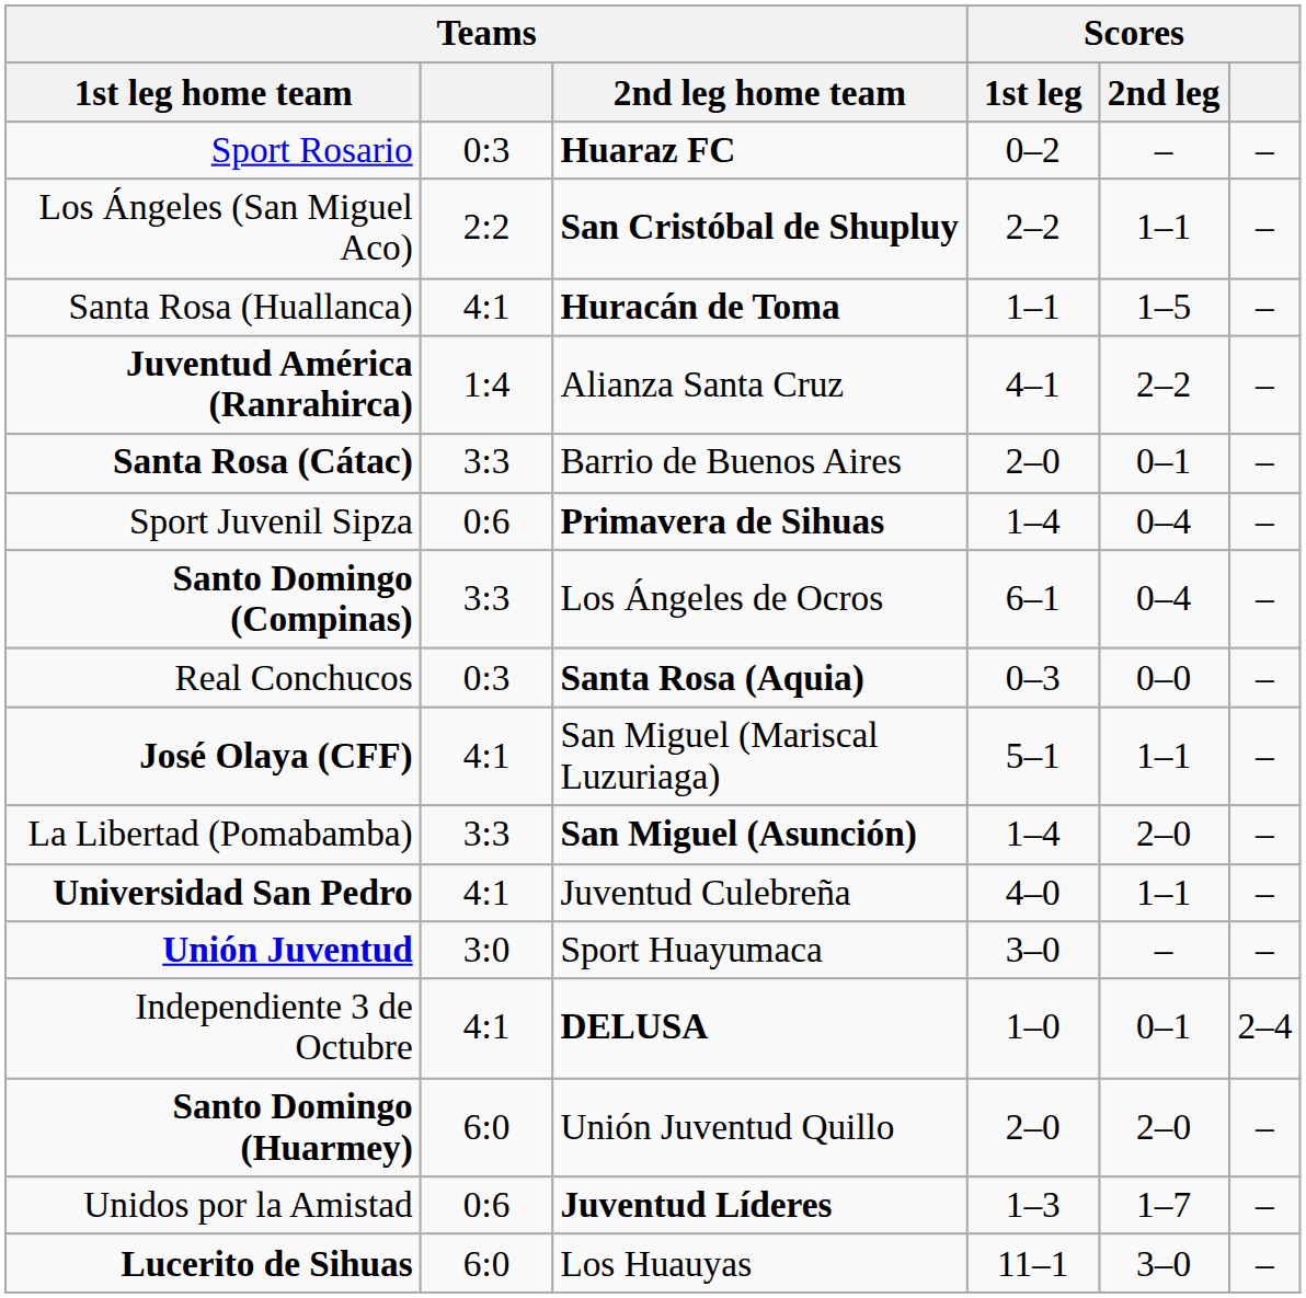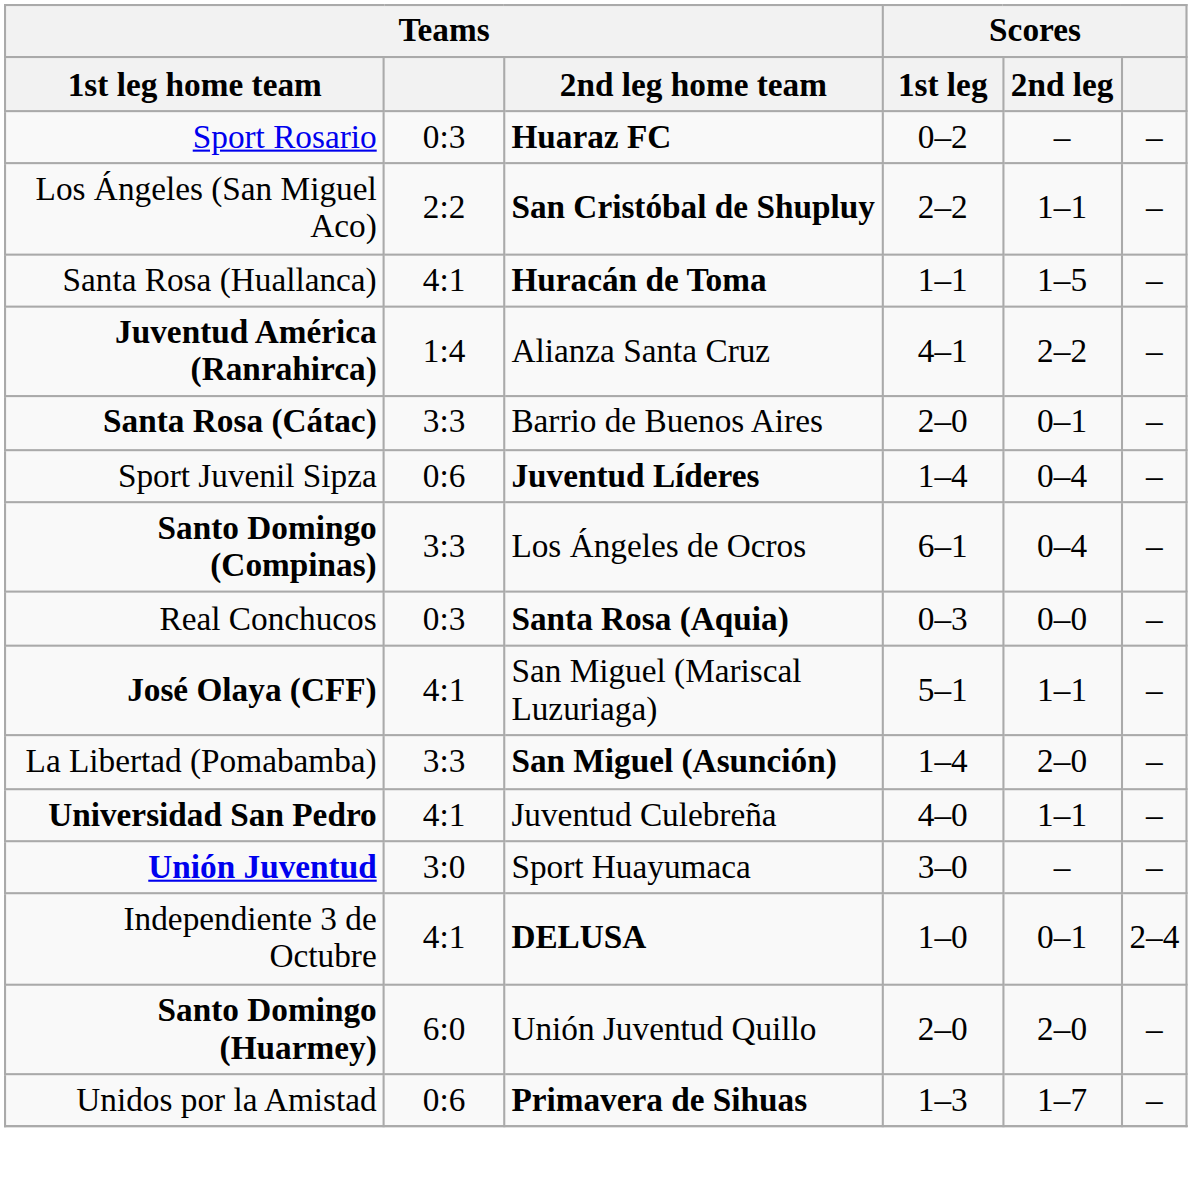 <table class="wikitable" style="text-align: center;">
 <tr>
 <th colspan=3>Teams</th>
 <th colspan=3>Scores</th>
 </tr>
 <tr>
 <th width="175">1st leg home team</th>
 <th width="50"></th>
 <th width="175">2nd leg home team</th>
 <th width="50">1st leg</th>
 <th width="50">2nd leg</th>
 <th></th>
 </tr>
 <tr>
 <td align=right><a href='#'>Sport Rosario</a></td>
 <td>0:3</td>
 <td align=left><strong>Huaraz FC</strong></td>
 <td>0–2</td>
 <td>–</td>
 <td>–</td>
 </tr>
 <tr>
 <td align=right>Los Ángeles (San Miguel Aco)</td>
 <td>2:2</td>
 <td align=left><strong>San Cristóbal de Shupluy</strong></td>
 <td>2–2</td>
 <td>1–1</td>
 <td>–</td>
 </tr>
 <tr>
 <td align=right>Santa Rosa (Huallanca)</td>
 <td>4:1</td>
 <td align=left><strong>Huracán de Toma</strong></td>
 <td>1–1</td>
 <td>1–5</td>
 <td>–</td>
 </tr>
 <tr>
 <td align=right><strong>Juventud América (Ranrahirca)</strong></td>
 <td>1:4</td>
 <td align=left>Alianza Santa Cruz</td>
 <td>4–1</td>
 <td>2–2</td>
 <td>–</td>
 </tr>
 <tr>
 <td align=right><strong>Santa Rosa (Cátac)</strong></td>
 <td>3:3</td>
 <td align=left>Barrio de Buenos Aires</td>
 <td>2–0</td>
 <td>0–1</td>
 <td>–</td>
 </tr>
 <tr>
 <td align=right>Sport Juvenil Sipza</td>
 <td>0:6</td>
-<td align=left><strong>Primavera de Sihuas</strong></td>
+<td align=left><strong>Juventud Líderes</strong></td>
 <td>1–4</td>
 <td>0–4</td>
 <td>–</td>
 </tr>
 <tr>
 <td align=right><strong>Santo Domingo (Compinas)</strong></td>
 <td>3:3</td>
 <td align=left>Los Ángeles de Ocros</td>
 <td>6–1</td>
 <td>0–4</td>
 <td>–</td>
 </tr>
 <tr>
 <td align=right>Real Conchucos</td>
 <td>0:3</td>
 <td align=left><strong>Santa Rosa (Aquia)</strong></td>
 <td>0–3</td>
 <td>0–0</td>
 <td>–</td>
 </tr>
 <tr>
 <td align=right><strong>José Olaya (CFF)</strong></td>
 <td>4:1</td>
 <td align=left>San Miguel (Mariscal Luzuriaga)</td>
 <td>5–1</td>
 <td>1–1</td>
 <td>–</td>
 </tr>
 <tr>
 <td align=right>La Libertad (Pomabamba)</td>
 <td>3:3</td>
 <td align=left><strong>San Miguel (Asunción)</strong></td>
 <td>1–4</td>
 <td>2–0</td>
 <td>–</td>
 </tr>
 <tr>
 <td align=right><strong>Universidad San Pedro</strong></td>
 <td>4:1</td>
 <td align=left>Juventud Culebreña</td>
 <td>4–0</td>
 <td>1–1</td>
 <td>–</td>
 </tr>
 <tr>
 <td align=right><strong><a href='#'>Unión Juventud</a></strong></td>
 <td>3:0</td>
 <td align=left>Sport Huayumaca</td>
 <td>3–0</td>
 <td>–</td>
 <td>–</td>
 </tr>
 <tr>
 <td align=right>Independiente 3 de Octubre</td>
 <td>4:1</td>
 <td align=left><strong>DELUSA</strong></td>
 <td>1–0</td>
 <td>0–1</td>
 <td>2–4</td>
 </tr>
 <tr>
 <td align=right><strong>Santo Domingo (Huarmey)</strong></td>
 <td>6:0</td>
 <td align=left>Unión Juventud Quillo</td>
 <td>2–0</td>
 <td>2–0</td>
 <td>–</td>
 </tr>
 <tr>
 <td align=right>Unidos por la Amistad</td>
 <td>0:6</td>
-<td align=left><strong>Juventud Líderes</strong></td>
+<td align=left><strong>Primavera de Sihuas</strong></td>
 <td>1–3</td>
 <td>1–7</td>
 <td>–</td>
 </tr>
 <tr>
-<td align=right><strong>Lucerito de Sihuas</strong></td>
-<td>6:0</td>
-<td align=left>Los Huauyas</td>
-<td>11–1</td>
-<td>3–0</td>
-<td>–</td>
-</tr>
-<tr>
 </tr>
 </table>
